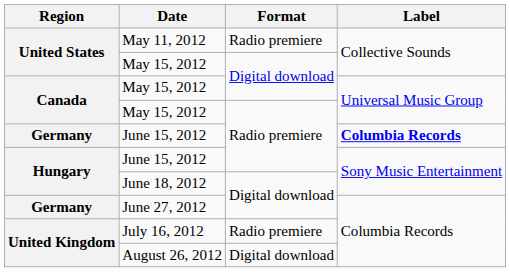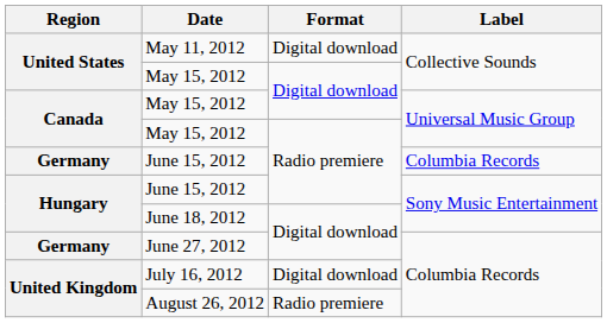 <table class="wikitable plainrowheaders ">
 <tr>
 <th>Region</th>
 <th>Date</th>
 <th>Format</th>
 <th>Label</th>
 </tr>
 <tr>
 <th scope="row" rowspan="2">United States</th>
 <td>May 11, 2012</td>
-<td>Radio premiere</td>
+<td>Digital download</td>
 <td rowspan="2">Collective Sounds</td>
 </tr>
 <tr>
 <td>May 15, 2012</td>
 <td rowspan="2"><a href='#'>Digital download</a></td>
 </tr>
 <tr>
 <th scope="row" rowspan="2">Canada</th>
 <td>May 15, 2012</td>
 <td rowspan="2"><a href='#'>Universal Music Group</a></td>
 </tr>
 <tr>
 <td>May 15, 2012</td>
 <td rowspan="3">Radio premiere</td>
 </tr>
 <tr>
 <th scope="row">Germany</th>
 <td>June 15, 2012</td>
-<td><strong><a href='#'>Columbia Records</a></strong></td>
+<td><a href='#'>Columbia Records</a></td>
 </tr>
 <tr>
 <th scope="row" rowspan="2">Hungary</th>
 <td>June 15, 2012</td>
 <td rowspan="2"><a href='#'>Sony Music Entertainment</a></td>
 </tr>
 <tr>
 <td>June 18, 2012</td>
 <td rowspan="2">Digital download</td>
 </tr>
 <tr>
 <th scope="row">Germany</th>
 <td>June 27, 2012</td>
 <td rowspan="3">Columbia Records</td>
 </tr>
 <tr>
 <th scope="row" rowspan="2">United Kingdom</th>
 <td>July 16, 2012</td>
-<td>Radio premiere</td>
+<td>Digital download</td>
 </tr>
 <tr>
 <td>August 26, 2012</td>
-<td>Digital download</td>
+<td>Radio premiere</td>
 </tr>
 </table>
